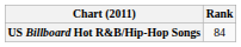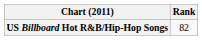 <table class="wikitable plainrowheaders">
 <tr>
 <th scope="col">Chart (2011)</th>
 <th scope="col">Rank</th>
 </tr>
 <tr>
 <th scope="row">US <em>Billboard</em> Hot R&B/Hip-Hop Songs</th>
-<td style="text-align:center;">84</td>
+<td style="text-align:center;">82</td>
 </tr>
 </table>
